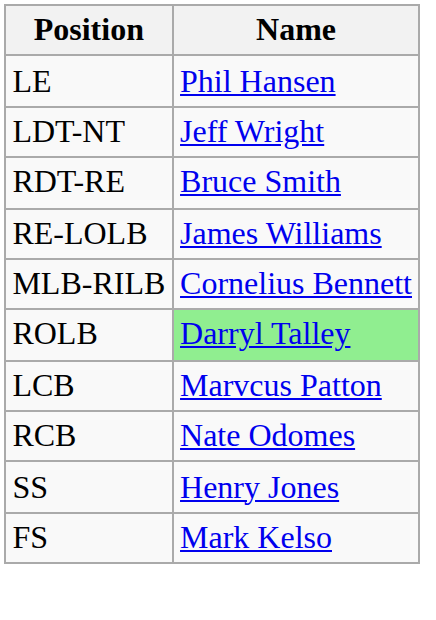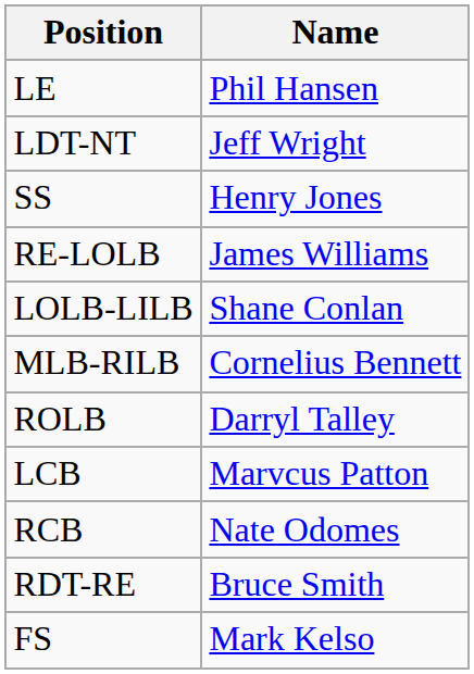 <table class="wikitable">
 <tr>
 <th>Position</th>
 <th>Name</th>
 </tr>
 <tr>
 <td>LE</td>
 <td><a href='#'>Phil Hansen</a></td>
 </tr>
 <tr>
 <td>LDT-NT</td>
 <td><a href='#'>Jeff Wright</a></td>
 </tr>
 <tr>
-<td>RDT-RE</td>
-<td><a href='#'>Bruce Smith</a></td>
+<td>SS</td>
+<td><a href='#'>Henry Jones</a></td>
 </tr>
 <tr>
 <td>RE-LOLB</td>
 <td><a href='#'>James Williams</a></td>
+</tr>
+<tr>
+<td>LOLB-LILB</td>
+<td><a href='#'>Shane Conlan</a></td>
 </tr>
 <tr>
 <td>MLB-RILB</td>
 <td><a href='#'>Cornelius Bennett</a></td>
 </tr>
 <tr>
 <td>ROLB</td>
-<td style="background: lightgreen;"><a href='#'>Darryl Talley</a></td>
+<td><a href='#'>Darryl Talley</a></td>
 </tr>
 <tr>
 <td>LCB</td>
 <td><a href='#'>Marvcus Patton</a></td>
 </tr>
 <tr>
 <td>RCB</td>
 <td><a href='#'>Nate Odomes</a></td>
 </tr>
 <tr>
-<td>SS</td>
-<td><a href='#'>Henry Jones</a></td>
+<td>RDT-RE</td>
+<td><a href='#'>Bruce Smith</a></td>
 </tr>
 <tr>
 <td>FS</td>
 <td><a href='#'>Mark Kelso</a></td>
 </tr>
 <tr>
 </tr>
 </table>
